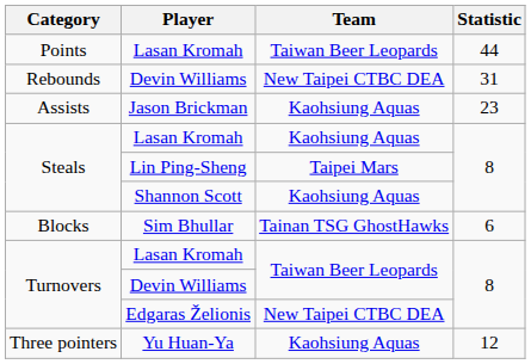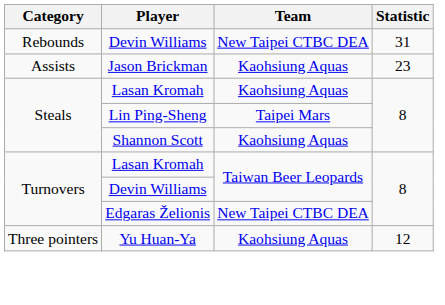 <table class="wikitable" style="text-align:center;">
 <tr>
 <th>Category</th>
 <th>Player</th>
 <th>Team</th>
 <th>Statistic</th>
-</tr>
-<tr>
-<td>Points</td>
-<td><a href='#'>Lasan Kromah</a></td>
-<td><a href='#'>Taiwan Beer Leopards</a></td>
-<td>44</td>
 </tr>
 <tr>
 <td>Rebounds</td>
 <td><a href='#'>Devin Williams</a></td>
 <td><a href='#'>New Taipei CTBC DEA</a></td>
 <td>31</td>
 </tr>
 <tr>
 <td>Assists</td>
 <td><a href='#'>Jason Brickman</a></td>
 <td><a href='#'>Kaohsiung Aquas</a></td>
 <td>23</td>
 </tr>
 <tr>
 <td rowspan=3>Steals</td>
 <td><a href='#'>Lasan Kromah</a></td>
 <td><a href='#'>Kaohsiung Aquas</a></td>
 <td rowspan=3>8</td>
 </tr>
 <tr>
 <td><a href='#'>Lin Ping-Sheng</a></td>
 <td><a href='#'>Taipei Mars</a></td>
 </tr>
 <tr>
 <td><a href='#'>Shannon Scott</a></td>
 <td><a href='#'>Kaohsiung Aquas</a></td>
 </tr>
 <tr>
-<td>Blocks</td>
-<td><a href='#'>Sim Bhullar</a></td>
-<td><a href='#'>Tainan TSG GhostHawks</a></td>
-<td>6</td>
-</tr>
-<tr>
 <td rowspan=3>Turnovers</td>
 <td><a href='#'>Lasan Kromah</a></td>
 <td rowspan=2><a href='#'>Taiwan Beer Leopards</a></td>
 <td rowspan=3>8</td>
 </tr>
 <tr>
 <td><a href='#'>Devin Williams</a></td>
 </tr>
 <tr>
 <td><a href='#'>Edgaras Želionis</a></td>
 <td><a href='#'>New Taipei CTBC DEA</a></td>
 </tr>
 <tr>
 <td>Three pointers</td>
 <td><a href='#'>Yu Huan-Ya</a></td>
 <td><a href='#'>Kaohsiung Aquas</a></td>
 <td>12</td>
 </tr>
 </table>
